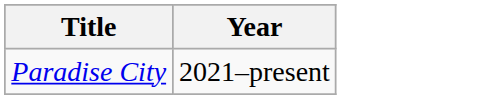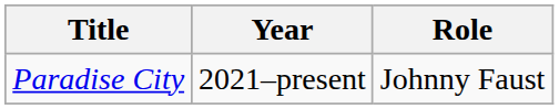 <table class="wikitable">
 <tr>
 <th>Title</th>
 <th>Year</th>
+<th>Role</th>
 </tr>
 <tr>
 <td><em><a href='#'>Paradise City</a></em></td>
 <td>2021–present</td>
+<td>Johnny Faust</td>
 </tr>
 </table>
